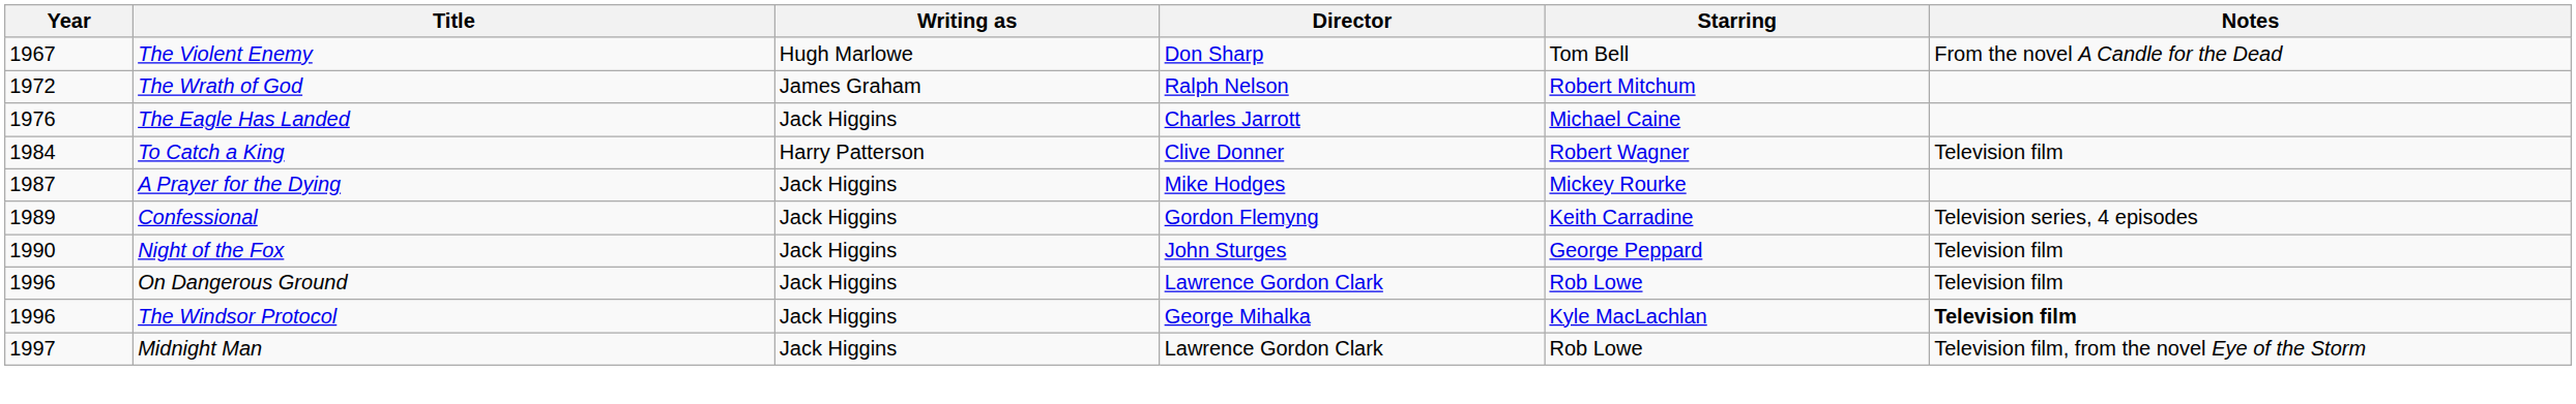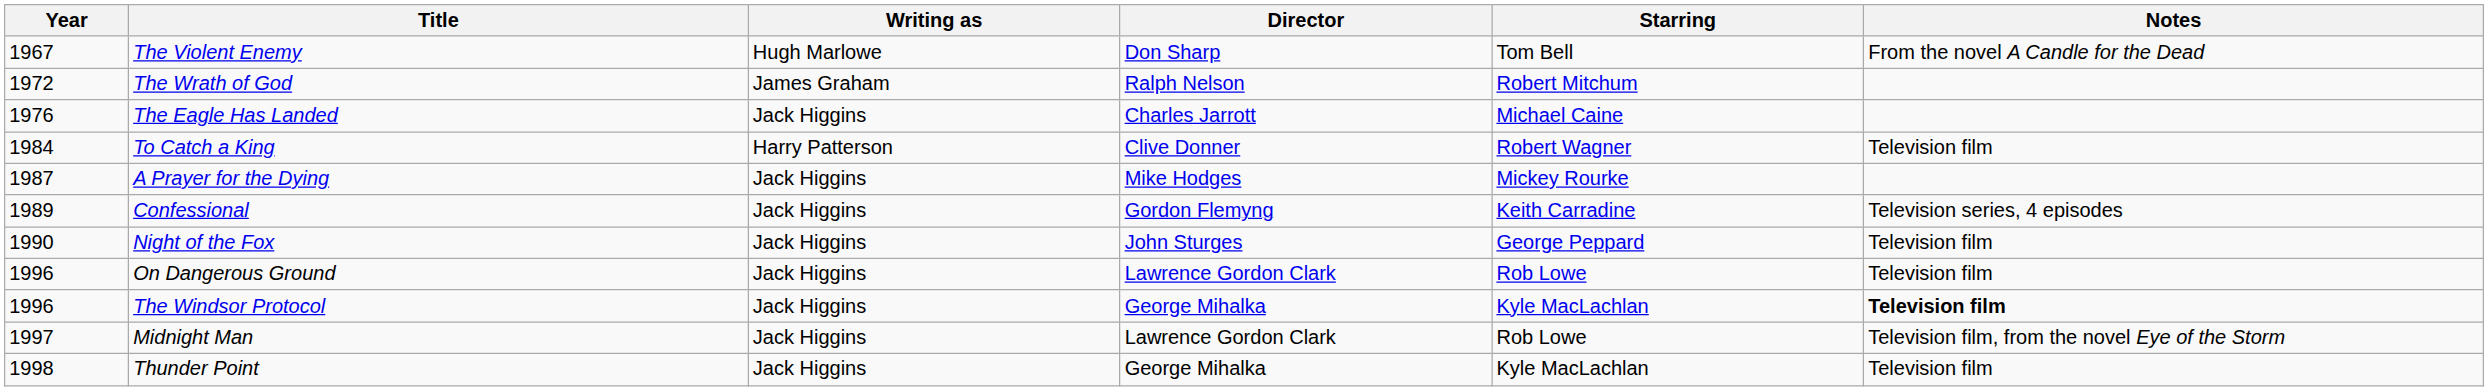 <table class="wikitable sortable" width="100%">
 <tr>
 <th width="5%">Year</th>
 <th width="25%">Title</th>
 <th width="15%">Writing as</th>
 <th width="15%">Director</th>
 <th width="15%">Starring</th>
 <th width="25%" class="unsortable">Notes</th>
 </tr>
 <tr>
 <td>1967</td>
 <td><em><a href='#'>The Violent Enemy</a></em></td>
 <td>Hugh Marlowe</td>
 <td><a href='#'>Don Sharp</a></td>
 <td>Tom Bell</td>
 <td>From the novel <em>A Candle for the Dead</em></td>
 </tr>
 <tr>
 <td>1972</td>
 <td><em><a href='#'>The Wrath of God</a></em></td>
 <td>James Graham</td>
 <td><a href='#'>Ralph Nelson</a></td>
 <td><a href='#'>Robert Mitchum</a></td>
 <td></td>
 </tr>
 <tr>
 <td>1976</td>
 <td><em><a href='#'>The Eagle Has Landed</a></em></td>
 <td>Jack Higgins</td>
 <td><a href='#'>Charles Jarrott</a></td>
 <td><a href='#'>Michael Caine</a></td>
 <td></td>
 </tr>
 <tr>
 <td>1984</td>
 <td><em><a href='#'>To Catch a King</a></em></td>
 <td>Harry Patterson</td>
 <td><a href='#'>Clive Donner</a></td>
 <td><a href='#'>Robert Wagner</a></td>
 <td>Television film</td>
 </tr>
 <tr>
 <td>1987</td>
 <td><em><a href='#'>A Prayer for the Dying</a></em></td>
 <td>Jack Higgins</td>
 <td><a href='#'>Mike Hodges</a></td>
 <td><a href='#'>Mickey Rourke</a></td>
 <td></td>
 </tr>
 <tr>
 <td>1989</td>
 <td><em><a href='#'>Confessional</a></em></td>
 <td>Jack Higgins</td>
 <td><a href='#'>Gordon Flemyng</a></td>
 <td><a href='#'>Keith Carradine</a></td>
 <td>Television series, 4 episodes</td>
 </tr>
 <tr>
 <td>1990</td>
 <td><em><a href='#'>Night of the Fox</a></em></td>
 <td>Jack Higgins</td>
 <td><a href='#'>John Sturges</a></td>
 <td><a href='#'>George Peppard</a></td>
 <td>Television film</td>
 </tr>
 <tr>
 <td>1996</td>
 <td><em>On Dangerous Ground</em></td>
 <td>Jack Higgins</td>
 <td><a href='#'>Lawrence Gordon Clark</a></td>
 <td><a href='#'>Rob Lowe</a></td>
 <td>Television film</td>
 </tr>
 <tr>
 <td>1996</td>
 <td><em><a href='#'>The Windsor Protocol</a></em></td>
 <td>Jack Higgins</td>
 <td><a href='#'>George Mihalka</a></td>
 <td><a href='#'>Kyle MacLachlan</a></td>
 <td><strong>Television film</strong></td>
 </tr>
 <tr>
 <td>1997</td>
 <td><em>Midnight Man</em></td>
 <td>Jack Higgins</td>
 <td>Lawrence Gordon Clark</td>
 <td>Rob Lowe</td>
 <td>Television film, from the novel <em>Eye of the Storm</em></td>
 </tr>
+<tr>
+<td>1998</td>
+<td><em>Thunder Point</em></td>
+<td>Jack Higgins</td>
+<td>George Mihalka</td>
+<td>Kyle MacLachlan</td>
+<td>Television film</td>
+</tr>
 </table>
